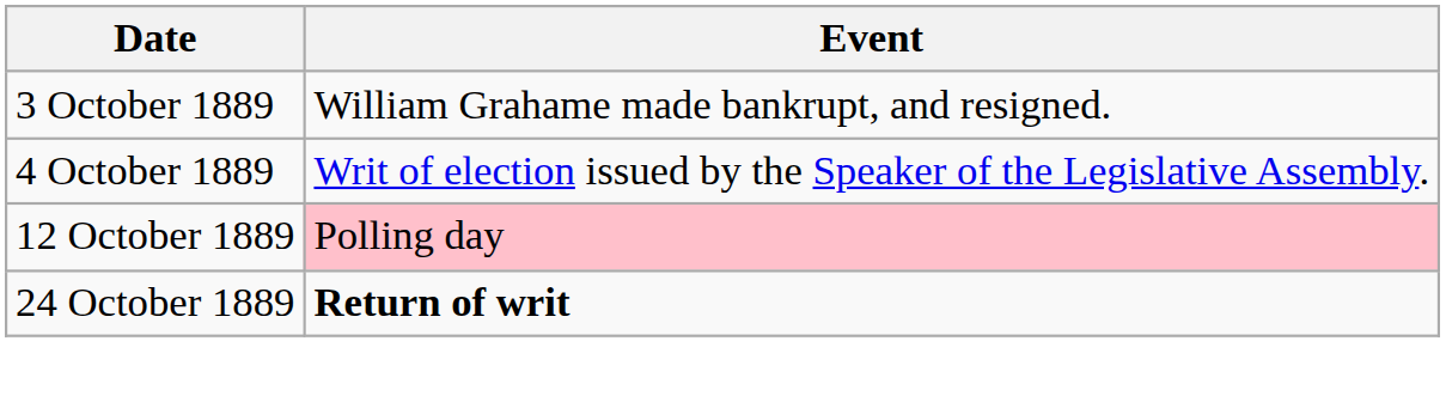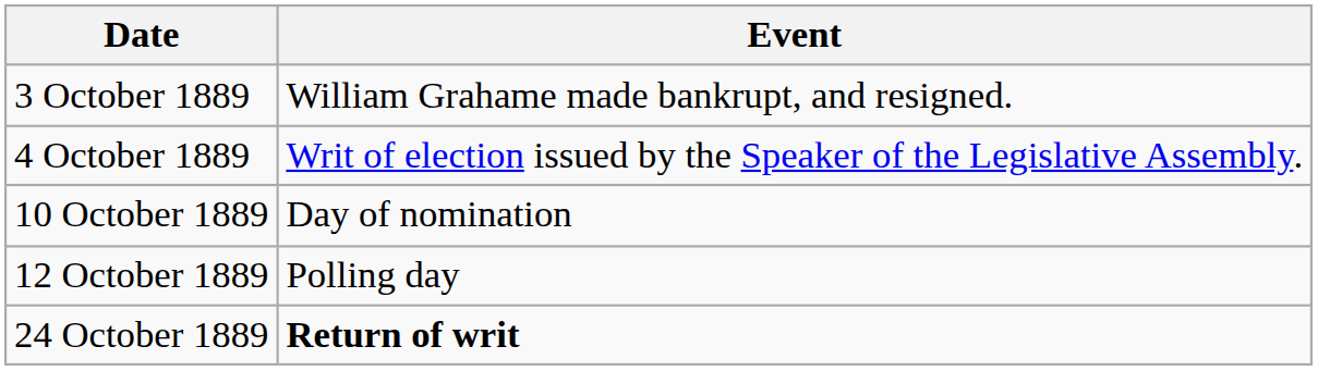 <table class="wikitable">
 <tr>
 <th>Date</th>
 <th>Event</th>
 </tr>
 <tr>
 <td>3 October 1889</td>
 <td>William Grahame made bankrupt, and resigned.</td>
 </tr>
 <tr>
 <td>4 October 1889</td>
 <td><a href='#'>Writ of election</a> issued by the <a href='#'>Speaker of the Legislative Assembly</a>.</td>
 </tr>
 <tr>
+<td>10 October 1889</td>
+<td>Day of nomination</td>
+</tr>
+<tr>
 <td>12 October 1889</td>
-<td style="background: pink;">Polling day</td>
+<td>Polling day</td>
 </tr>
 <tr>
 <td>24 October 1889</td>
 <td><strong>Return of writ</strong></td>
 </tr>
 </table>
